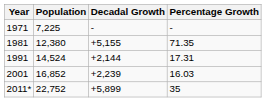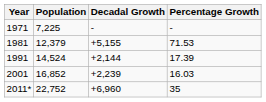 <table class="wikitable sortable">
 <tr>
 <th>Year</th>
 <th>Population</th>
 <th>Decadal Growth</th>
 <th>Percentage Growth</th>
 </tr>
 <tr>
 <td>1971</td>
 <td>7,225</td>
 <td>-</td>
 <td>-</td>
 </tr>
 <tr>
 <td>1981</td>
-<td>12,380</td>
+<td>12,379</td>
 <td>+5,155</td>
-<td>71.35</td>
+<td>71.53</td>
 </tr>
 <tr>
 <td>1991</td>
 <td>14,524</td>
 <td>+2,144</td>
-<td>17.31</td>
+<td>17.39</td>
 </tr>
 <tr>
 <td>2001</td>
 <td>16,852</td>
 <td>+2,239</td>
 <td>16.03</td>
 </tr>
 <tr>
 <td>2011*</td>
 <td>22,752</td>
-<td>+5,899</td>
+<td>+6,960</td>
 <td>35</td>
 </tr>
 </table>
